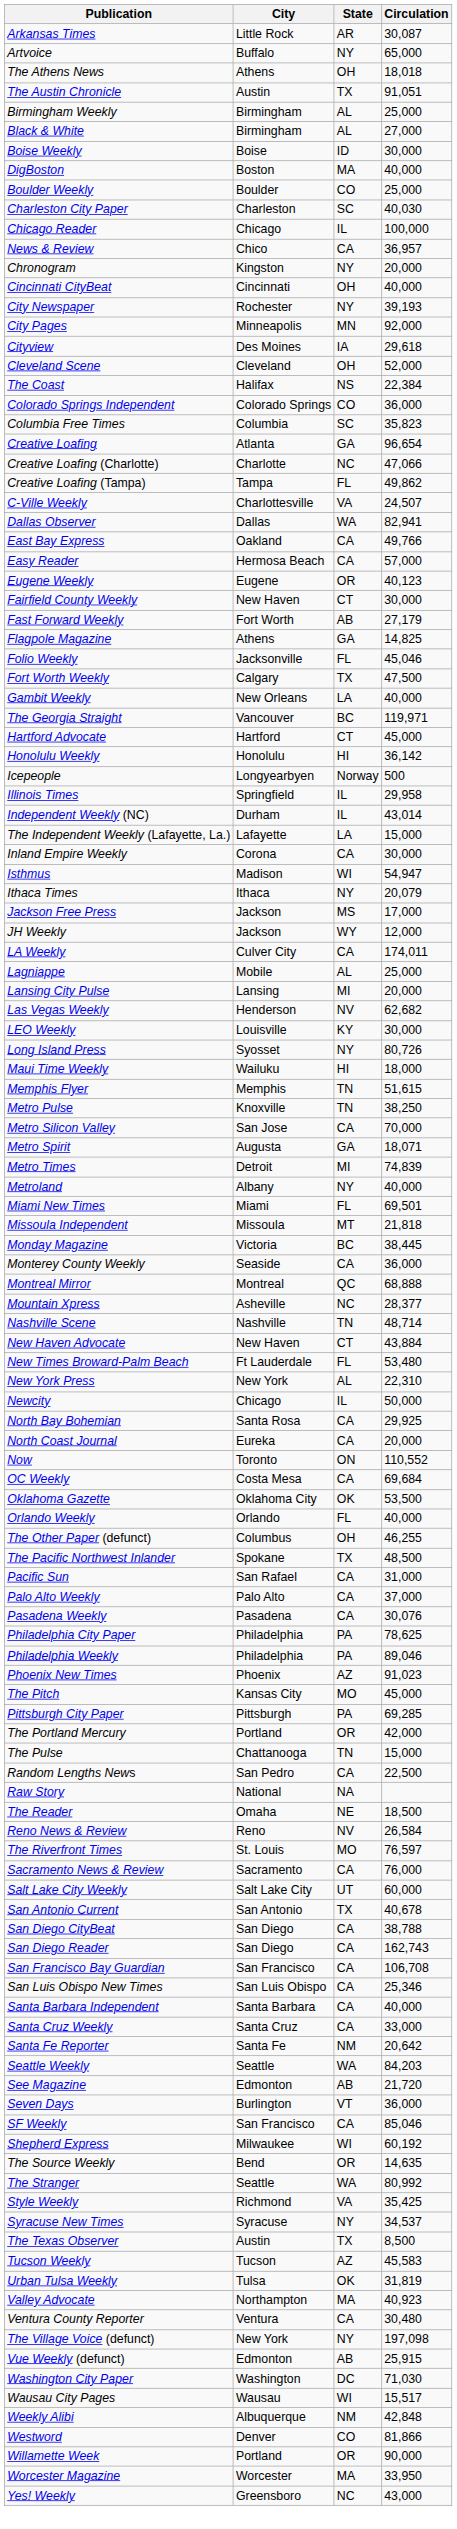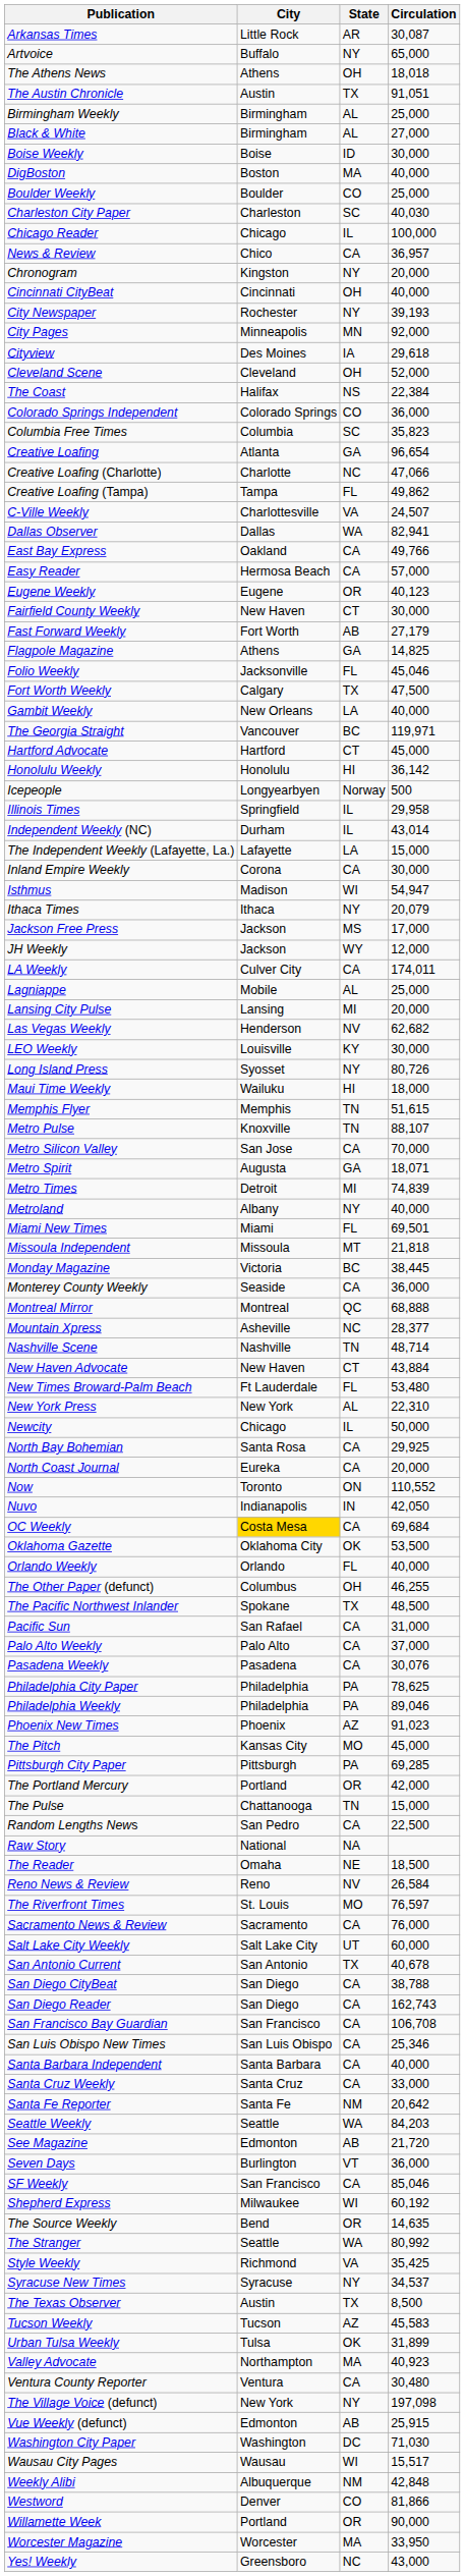 <table class="wikitable sortable collapsible">
 <tr>
 <th>Publication</th>
 <th>City</th>
 <th>State</th>
 <th>Circulation</th>
 </tr>
 <tr>
 <td><em><a href='#'>Arkansas Times</a></em></td>
 <td>Little Rock</td>
 <td>AR</td>
 <td>30,087</td>
 </tr>
 <tr>
 <td><em>Artvoice</em></td>
 <td>Buffalo</td>
 <td>NY</td>
 <td>65,000</td>
 </tr>
 <tr>
 <td><em>The Athens News</em></td>
 <td>Athens</td>
 <td>OH</td>
 <td>18,018</td>
 </tr>
 <tr>
 <td><em><a href='#'>The Austin Chronicle</a></em></td>
 <td>Austin</td>
 <td>TX</td>
 <td>91,051</td>
 </tr>
 <tr>
 <td><em>Birmingham Weekly</em></td>
 <td>Birmingham</td>
 <td>AL</td>
 <td>25,000</td>
 </tr>
 <tr>
 <td><em><a href='#'>Black & White</a></em></td>
 <td>Birmingham</td>
 <td>AL</td>
 <td>27,000</td>
 </tr>
 <tr>
 <td><em><a href='#'>Boise Weekly</a></em></td>
 <td>Boise</td>
 <td>ID</td>
 <td>30,000</td>
 </tr>
 <tr>
 <td><em><a href='#'>DigBoston</a></em></td>
 <td>Boston</td>
 <td>MA</td>
 <td>40,000</td>
 </tr>
 <tr>
 <td><em><a href='#'>Boulder Weekly</a></em></td>
 <td>Boulder</td>
 <td>CO</td>
 <td>25,000</td>
 </tr>
 <tr>
 <td><em><a href='#'>Charleston City Paper</a></em></td>
 <td>Charleston</td>
 <td>SC</td>
 <td>40,030</td>
 </tr>
 <tr>
 <td><em><a href='#'>Chicago Reader</a></em></td>
 <td>Chicago</td>
 <td>IL</td>
 <td>100,000</td>
 </tr>
 <tr>
 <td><em><a href='#'>News & Review</a></em></td>
 <td>Chico</td>
 <td>CA</td>
 <td>36,957</td>
 </tr>
 <tr>
 <td><em>Chronogram</em></td>
 <td>Kingston</td>
 <td>NY</td>
 <td>20,000</td>
 </tr>
 <tr>
 <td><em><a href='#'>Cincinnati CityBeat</a></em></td>
 <td>Cincinnati</td>
 <td>OH</td>
 <td>40,000</td>
 </tr>
 <tr>
 <td><em><a href='#'>City Newspaper</a></em></td>
 <td>Rochester</td>
 <td>NY</td>
 <td>39,193</td>
 </tr>
 <tr>
 <td><em><a href='#'>City Pages</a></em></td>
 <td>Minneapolis</td>
 <td>MN</td>
 <td>92,000</td>
 </tr>
 <tr>
 <td><em><a href='#'>Cityview</a></em></td>
 <td>Des Moines</td>
 <td>IA</td>
 <td>29,618</td>
 </tr>
 <tr>
 <td><em><a href='#'>Cleveland Scene</a></em></td>
 <td>Cleveland</td>
 <td>OH</td>
 <td>52,000</td>
 </tr>
 <tr>
 <td><em><a href='#'>The Coast</a></em></td>
 <td>Halifax</td>
 <td>NS</td>
 <td>22,384</td>
 </tr>
 <tr>
 <td><em><a href='#'>Colorado Springs Independent</a></em></td>
 <td>Colorado Springs</td>
 <td>CO</td>
 <td>36,000</td>
 </tr>
 <tr>
 <td><em>Columbia Free Times</em></td>
 <td>Columbia</td>
 <td>SC</td>
 <td>35,823</td>
 </tr>
 <tr>
 <td><em><a href='#'>Creative Loafing</a></em></td>
 <td>Atlanta</td>
 <td>GA</td>
 <td>96,654</td>
 </tr>
 <tr>
 <td><em>Creative Loafing</em> (Charlotte)</td>
 <td>Charlotte</td>
 <td>NC</td>
 <td>47,066</td>
 </tr>
 <tr>
 <td><em>Creative Loafing</em> (Tampa)</td>
 <td>Tampa</td>
 <td>FL</td>
 <td>49,862</td>
 </tr>
 <tr>
 <td><em><a href='#'>C-Ville Weekly</a></em></td>
 <td>Charlottesville</td>
 <td>VA</td>
 <td>24,507</td>
 </tr>
 <tr>
 <td><em><a href='#'>Dallas Observer</a></em></td>
 <td>Dallas</td>
 <td>WA</td>
 <td>82,941</td>
 </tr>
 <tr>
 <td><em><a href='#'>East Bay Express</a></em></td>
 <td>Oakland</td>
 <td>CA</td>
 <td>49,766</td>
 </tr>
 <tr>
 <td><em><a href='#'>Easy Reader</a></em></td>
 <td>Hermosa Beach</td>
 <td>CA</td>
 <td>57,000</td>
 </tr>
 <tr>
 <td><em><a href='#'>Eugene Weekly</a></em></td>
 <td>Eugene</td>
 <td>OR</td>
 <td>40,123</td>
 </tr>
 <tr>
 <td><em><a href='#'>Fairfield County Weekly</a></em></td>
 <td>New Haven</td>
 <td>CT</td>
 <td>30,000</td>
 </tr>
 <tr>
 <td><em><a href='#'>Fast Forward Weekly</a></em></td>
 <td>Fort Worth</td>
 <td>AB</td>
 <td>27,179</td>
 </tr>
 <tr>
 <td><em><a href='#'>Flagpole Magazine</a></em></td>
 <td>Athens</td>
 <td>GA</td>
 <td>14,825</td>
 </tr>
 <tr>
 <td><em><a href='#'>Folio Weekly</a></em></td>
 <td>Jacksonville</td>
 <td>FL</td>
 <td>45,046</td>
 </tr>
 <tr>
 <td><em><a href='#'>Fort Worth Weekly</a></em></td>
 <td>Calgary</td>
 <td>TX</td>
 <td>47,500</td>
 </tr>
 <tr>
 <td><em><a href='#'>Gambit Weekly</a></em></td>
 <td>New Orleans</td>
 <td>LA</td>
 <td>40,000</td>
 </tr>
 <tr>
 <td><em><a href='#'>The Georgia Straight</a></em></td>
 <td>Vancouver</td>
 <td>BC</td>
 <td>119,971</td>
 </tr>
 <tr>
 <td><em><a href='#'>Hartford Advocate</a></em></td>
 <td>Hartford</td>
 <td>CT</td>
 <td>45,000</td>
 </tr>
 <tr>
 <td><em><a href='#'>Honolulu Weekly</a></em></td>
 <td>Honolulu</td>
 <td>HI</td>
 <td>36,142</td>
 </tr>
 <tr>
 <td><em>Icepeople</em></td>
 <td>Longyearbyen</td>
 <td>Norway</td>
 <td>500</td>
 </tr>
 <tr>
 <td><em><a href='#'>Illinois Times</a></em></td>
 <td>Springfield</td>
 <td>IL</td>
 <td>29,958</td>
 </tr>
 <tr>
 <td><em><a href='#'>Independent Weekly</a></em> (NC)</td>
 <td>Durham</td>
 <td>IL</td>
 <td>43,014</td>
 </tr>
 <tr>
 <td><em>The Independent Weekly</em> (Lafayette, La.)</td>
 <td>Lafayette</td>
 <td>LA</td>
 <td>15,000</td>
 </tr>
 <tr>
 <td><em>Inland Empire Weekly</em></td>
 <td>Corona</td>
 <td>CA</td>
 <td>30,000</td>
 </tr>
 <tr>
 <td><em><a href='#'>Isthmus</a></em></td>
 <td>Madison</td>
 <td>WI</td>
 <td>54,947</td>
 </tr>
 <tr>
 <td><em>Ithaca Times</em></td>
 <td>Ithaca</td>
 <td>NY</td>
 <td>20,079</td>
 </tr>
 <tr>
 <td><em><a href='#'>Jackson Free Press</a></em></td>
 <td>Jackson</td>
 <td>MS</td>
 <td>17,000</td>
 </tr>
 <tr>
 <td><em>JH Weekly</em></td>
 <td>Jackson</td>
 <td>WY</td>
 <td>12,000</td>
 </tr>
 <tr>
 <td><em><a href='#'>LA Weekly</a></em></td>
 <td>Culver City</td>
 <td>CA</td>
 <td>174,011</td>
 </tr>
 <tr>
 <td><em><a href='#'>Lagniappe</a></em></td>
 <td>Mobile</td>
 <td>AL</td>
 <td>25,000</td>
 </tr>
 <tr>
 <td><em><a href='#'>Lansing City Pulse</a></em></td>
 <td>Lansing</td>
 <td>MI</td>
 <td>20,000</td>
 </tr>
 <tr>
 <td><em><a href='#'>Las Vegas Weekly</a></em></td>
 <td>Henderson</td>
 <td>NV</td>
 <td>62,682</td>
 </tr>
 <tr>
 <td><em><a href='#'>LEO Weekly</a></em></td>
 <td>Louisville</td>
 <td>KY</td>
 <td>30,000</td>
 </tr>
 <tr>
 <td><em><a href='#'>Long Island Press</a></em></td>
 <td>Syosset</td>
 <td>NY</td>
 <td>80,726</td>
 </tr>
 <tr>
 <td><em><a href='#'>Maui Time Weekly</a></em></td>
 <td>Wailuku</td>
 <td>HI</td>
 <td>18,000</td>
 </tr>
 <tr>
 <td><em><a href='#'>Memphis Flyer</a></em></td>
 <td>Memphis</td>
 <td>TN</td>
 <td>51,615</td>
 </tr>
 <tr>
 <td><em><a href='#'>Metro Pulse</a></em></td>
 <td>Knoxville</td>
 <td>TN</td>
-<td>38,250</td>
+<td>88,107</td>
 </tr>
 <tr>
 <td><em><a href='#'>Metro Silicon Valley</a></em></td>
 <td>San Jose</td>
 <td>CA</td>
 <td>70,000</td>
 </tr>
 <tr>
 <td><em><a href='#'>Metro Spirit</a></em></td>
 <td>Augusta</td>
 <td>GA</td>
 <td>18,071</td>
 </tr>
 <tr>
 <td><em><a href='#'>Metro Times</a></em></td>
 <td>Detroit</td>
 <td>MI</td>
 <td>74,839</td>
 </tr>
 <tr>
 <td><em><a href='#'>Metroland</a></em></td>
 <td>Albany</td>
 <td>NY</td>
 <td>40,000</td>
 </tr>
 <tr>
 <td><em><a href='#'>Miami New Times</a></em></td>
 <td>Miami</td>
 <td>FL</td>
 <td>69,501</td>
 </tr>
 <tr>
 <td><em><a href='#'>Missoula Independent</a></em></td>
 <td>Missoula</td>
 <td>MT</td>
 <td>21,818</td>
 </tr>
 <tr>
 <td><em><a href='#'>Monday Magazine</a></em></td>
 <td>Victoria</td>
 <td>BC</td>
 <td>38,445</td>
 </tr>
 <tr>
 <td><em>Monterey County Weekly</em></td>
 <td>Seaside</td>
 <td>CA</td>
 <td>36,000</td>
 </tr>
 <tr>
 <td><em><a href='#'>Montreal Mirror</a></em></td>
 <td>Montreal</td>
 <td>QC</td>
 <td>68,888</td>
 </tr>
 <tr>
 <td><em><a href='#'>Mountain Xpress</a></em></td>
 <td>Asheville</td>
 <td>NC</td>
 <td>28,377</td>
 </tr>
 <tr>
 <td><em><a href='#'>Nashville Scene</a></em></td>
 <td>Nashville</td>
 <td>TN</td>
 <td>48,714</td>
 </tr>
 <tr>
 <td><em><a href='#'>New Haven Advocate</a></em></td>
 <td>New Haven</td>
 <td>CT</td>
 <td>43,884</td>
 </tr>
 <tr>
 <td><em><a href='#'>New Times Broward-Palm Beach</a></em></td>
 <td>Ft Lauderdale</td>
 <td>FL</td>
 <td>53,480</td>
 </tr>
 <tr>
 <td><em><a href='#'>New York Press</a></em></td>
 <td>New York</td>
 <td>AL</td>
 <td>22,310</td>
 </tr>
 <tr>
 <td><em><a href='#'>Newcity</a></em></td>
 <td>Chicago</td>
 <td>IL</td>
 <td>50,000</td>
 </tr>
 <tr>
 <td><em><a href='#'>North Bay Bohemian</a></em></td>
 <td>Santa Rosa</td>
 <td>CA</td>
 <td>29,925</td>
 </tr>
 <tr>
 <td><em><a href='#'>North Coast Journal</a></em></td>
 <td>Eureka</td>
 <td>CA</td>
 <td>20,000</td>
 </tr>
 <tr>
 <td><em><a href='#'>Now</a></em></td>
 <td>Toronto</td>
 <td>ON</td>
 <td>110,552</td>
 </tr>
 <tr>
+<td><em><a href='#'>Nuvo</a></em></td>
+<td>Indianapolis</td>
+<td>IN</td>
+<td>42,050</td>
+</tr>
+<tr>
 <td><em><a href='#'>OC Weekly</a></em></td>
-<td>Costa Mesa</td>
+<td style="background: gold;">Costa Mesa</td>
 <td>CA</td>
 <td>69,684</td>
 </tr>
 <tr>
 <td><em><a href='#'>Oklahoma Gazette</a></em></td>
 <td>Oklahoma City</td>
 <td>OK</td>
 <td>53,500</td>
 </tr>
 <tr>
 <td><em><a href='#'>Orlando Weekly</a></em></td>
 <td>Orlando</td>
 <td>FL</td>
 <td>40,000</td>
 </tr>
 <tr>
 <td><em><a href='#'>The Other Paper</a></em> (defunct)</td>
 <td>Columbus</td>
 <td>OH</td>
 <td>46,255</td>
 </tr>
 <tr>
 <td><em><a href='#'>The Pacific Northwest Inlander</a></em></td>
 <td>Spokane</td>
 <td>TX</td>
 <td>48,500</td>
 </tr>
 <tr>
 <td><em><a href='#'>Pacific Sun</a></em></td>
 <td>San Rafael</td>
 <td>CA</td>
 <td>31,000</td>
 </tr>
 <tr>
 <td><em><a href='#'>Palo Alto Weekly</a></em></td>
 <td>Palo Alto</td>
 <td>CA</td>
 <td>37,000</td>
 </tr>
 <tr>
 <td><em><a href='#'>Pasadena Weekly</a></em></td>
 <td>Pasadena</td>
 <td>CA</td>
 <td>30,076</td>
 </tr>
 <tr>
 <td><em><a href='#'>Philadelphia City Paper</a></em></td>
 <td>Philadelphia</td>
 <td>PA</td>
 <td>78,625</td>
 </tr>
 <tr>
 <td><em><a href='#'>Philadelphia Weekly</a></em></td>
 <td>Philadelphia</td>
 <td>PA</td>
 <td>89,046</td>
 </tr>
 <tr>
 <td><em><a href='#'>Phoenix New Times</a></em></td>
 <td>Phoenix</td>
 <td>AZ</td>
 <td>91,023</td>
 </tr>
 <tr>
 <td><em><a href='#'>The Pitch</a></em></td>
 <td>Kansas City</td>
 <td>MO</td>
 <td>45,000</td>
 </tr>
 <tr>
 <td><em><a href='#'>Pittsburgh City Paper</a></em></td>
 <td>Pittsburgh</td>
 <td>PA</td>
 <td>69,285</td>
 </tr>
 <tr>
 <td><em>The Portland Mercury</em></td>
 <td>Portland</td>
 <td>OR</td>
 <td>42,000</td>
 </tr>
 <tr>
 <td><em>The Pulse</em></td>
 <td>Chattanooga</td>
 <td>TN</td>
 <td>15,000</td>
 </tr>
 <tr>
 <td><em>Random Lengths New</em>s</td>
 <td>San Pedro</td>
 <td>CA</td>
 <td>22,500</td>
 </tr>
 <tr>
 <td><em><a href='#'>Raw Story</a></em></td>
 <td>National</td>
 <td>NA</td>
 </tr>
 <tr>
 <td><em><a href='#'>The Reader</a></em></td>
 <td>Omaha</td>
 <td>NE</td>
 <td>18,500</td>
 </tr>
 <tr>
 <td><em><a href='#'>Reno News & Review</a></em></td>
 <td>Reno</td>
 <td>NV</td>
 <td>26,584</td>
 </tr>
 <tr>
 <td><em><a href='#'>The Riverfront Times</a></em></td>
 <td>St. Louis</td>
 <td>MO</td>
 <td>76,597</td>
 </tr>
 <tr>
 <td><em><a href='#'>Sacramento News & Review</a></em></td>
 <td>Sacramento</td>
 <td>CA</td>
 <td>76,000</td>
 </tr>
 <tr>
 <td><em><a href='#'>Salt Lake City Weekly</a></em></td>
 <td>Salt Lake City</td>
 <td>UT</td>
 <td>60,000</td>
 </tr>
 <tr>
 <td><em><a href='#'>San Antonio Current</a></em></td>
 <td>San Antonio</td>
 <td>TX</td>
 <td>40,678</td>
 </tr>
 <tr>
 <td><em><a href='#'>San Diego CityBeat</a></em></td>
 <td>San Diego</td>
 <td>CA</td>
 <td>38,788</td>
 </tr>
 <tr>
 <td><em><a href='#'>San Diego Reader</a></em></td>
 <td>San Diego</td>
 <td>CA</td>
 <td>162,743</td>
 </tr>
 <tr>
 <td><em><a href='#'>San Francisco Bay Guardian</a></em></td>
 <td>San Francisco</td>
 <td>CA</td>
 <td>106,708</td>
 </tr>
 <tr>
 <td><em>San Luis Obispo New Times</em></td>
 <td>San Luis Obispo</td>
 <td>CA</td>
 <td>25,346</td>
 </tr>
 <tr>
 <td><em><a href='#'>Santa Barbara Independent</a></em></td>
 <td>Santa Barbara</td>
 <td>CA</td>
 <td>40,000</td>
 </tr>
 <tr>
 <td><em><a href='#'>Santa Cruz Weekly</a></em></td>
 <td>Santa Cruz</td>
 <td>CA</td>
 <td>33,000</td>
 </tr>
 <tr>
 <td><em><a href='#'>Santa Fe Reporter</a></em></td>
 <td>Santa Fe</td>
 <td>NM</td>
 <td>20,642</td>
 </tr>
 <tr>
 <td><em><a href='#'>Seattle Weekly</a></em></td>
 <td>Seattle</td>
 <td>WA</td>
 <td>84,203</td>
 </tr>
 <tr>
 <td><em><a href='#'>See Magazine</a></em></td>
 <td>Edmonton</td>
 <td>AB</td>
 <td>21,720</td>
 </tr>
 <tr>
 <td><em><a href='#'>Seven Days</a></em></td>
 <td>Burlington</td>
 <td>VT</td>
 <td>36,000</td>
 </tr>
 <tr>
 <td><em><a href='#'>SF Weekly</a></em></td>
 <td>San Francisco</td>
 <td>CA</td>
 <td>85,046</td>
 </tr>
 <tr>
 <td><em><a href='#'>Shepherd Express</a></em></td>
 <td>Milwaukee</td>
 <td>WI</td>
 <td>60,192</td>
 </tr>
 <tr>
 <td><em>The Source Weekly</em></td>
 <td>Bend</td>
 <td>OR</td>
 <td>14,635</td>
 </tr>
 <tr>
 <td><em><a href='#'>The Stranger</a></em></td>
 <td>Seattle</td>
 <td>WA</td>
 <td>80,992</td>
 </tr>
 <tr>
 <td><em><a href='#'>Style Weekly</a></em></td>
 <td>Richmond</td>
 <td>VA</td>
 <td>35,425</td>
 </tr>
 <tr>
 <td><em><a href='#'>Syracuse New Times</a></em></td>
 <td>Syracuse</td>
 <td>NY</td>
 <td>34,537</td>
 </tr>
 <tr>
 <td><em><a href='#'>The Texas Observer</a></em></td>
 <td>Austin</td>
 <td>TX</td>
 <td>8,500</td>
 </tr>
 <tr>
 <td><em><a href='#'>Tucson Weekly</a></em></td>
 <td>Tucson</td>
 <td>AZ</td>
 <td>45,583</td>
 </tr>
 <tr>
 <td><em><a href='#'>Urban Tulsa Weekly</a></em></td>
 <td>Tulsa</td>
 <td>OK</td>
-<td>31,819</td>
+<td>31,899</td>
 </tr>
 <tr>
 <td><em><a href='#'>Valley Advocate</a></em></td>
 <td>Northampton</td>
 <td>MA</td>
 <td>40,923</td>
 </tr>
 <tr>
 <td><em>Ventura County Reporter</em></td>
 <td>Ventura</td>
 <td>CA</td>
 <td>30,480</td>
 </tr>
 <tr>
 <td><em><a href='#'>The Village Voice</a></em> (defunct)</td>
 <td>New York</td>
 <td>NY</td>
 <td>197,098</td>
 </tr>
 <tr>
 <td><em><a href='#'>Vue Weekly</a></em> (defunct)</td>
 <td>Edmonton</td>
 <td>AB</td>
 <td>25,915</td>
 </tr>
 <tr>
 <td><em><a href='#'>Washington City Paper</a></em></td>
 <td>Washington</td>
 <td>DC</td>
 <td>71,030</td>
 </tr>
 <tr>
 <td><em>Wausau City Pages</em></td>
 <td>Wausau</td>
 <td>WI</td>
 <td>15,517</td>
 </tr>
 <tr>
 <td><em><a href='#'>Weekly Alibi</a></em></td>
 <td>Albuquerque</td>
 <td>NM</td>
 <td>42,848</td>
 </tr>
 <tr>
 <td><em><a href='#'>Westword</a></em></td>
 <td>Denver</td>
 <td>CO</td>
 <td>81,866</td>
 </tr>
 <tr>
 <td><em><a href='#'>Willamette Week</a></em></td>
 <td>Portland</td>
 <td>OR</td>
 <td>90,000</td>
 </tr>
 <tr>
 <td><em><a href='#'>Worcester Magazine</a></em></td>
 <td>Worcester</td>
 <td>MA</td>
 <td>33,950</td>
 </tr>
 <tr>
 <td><em><a href='#'>Yes! Weekly</a></em></td>
 <td>Greensboro</td>
 <td>NC</td>
 <td>43,000</td>
 </tr>
 </table>
